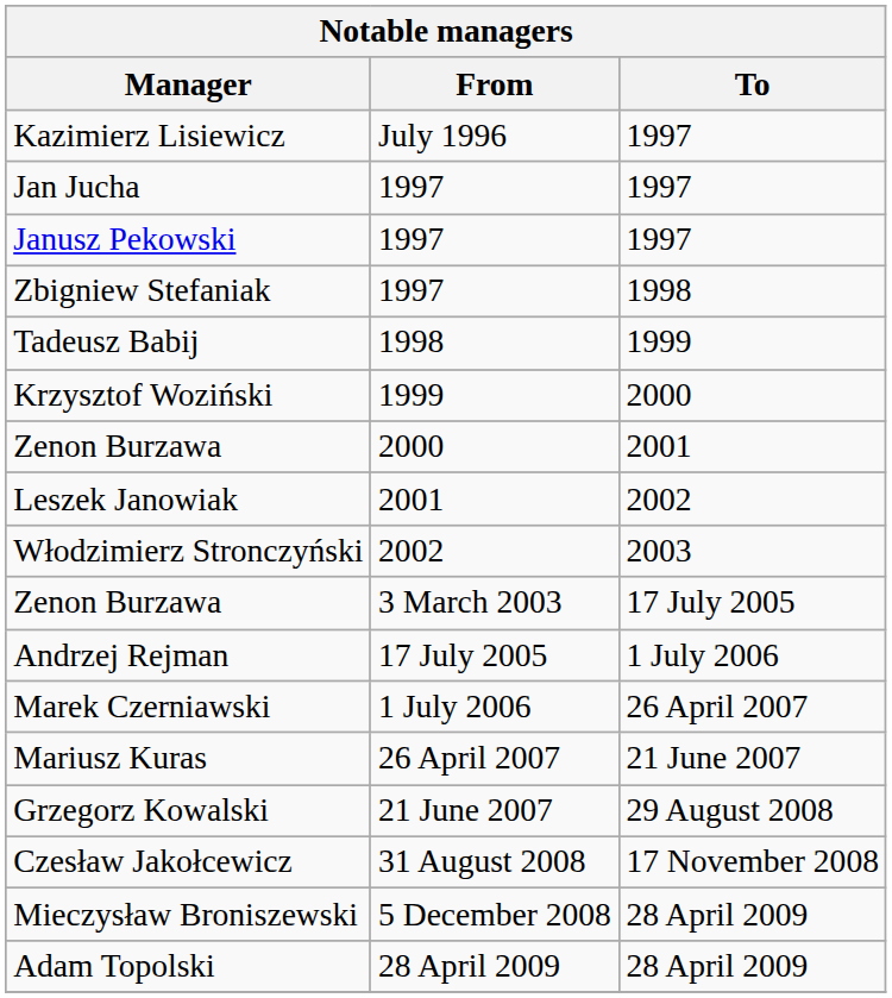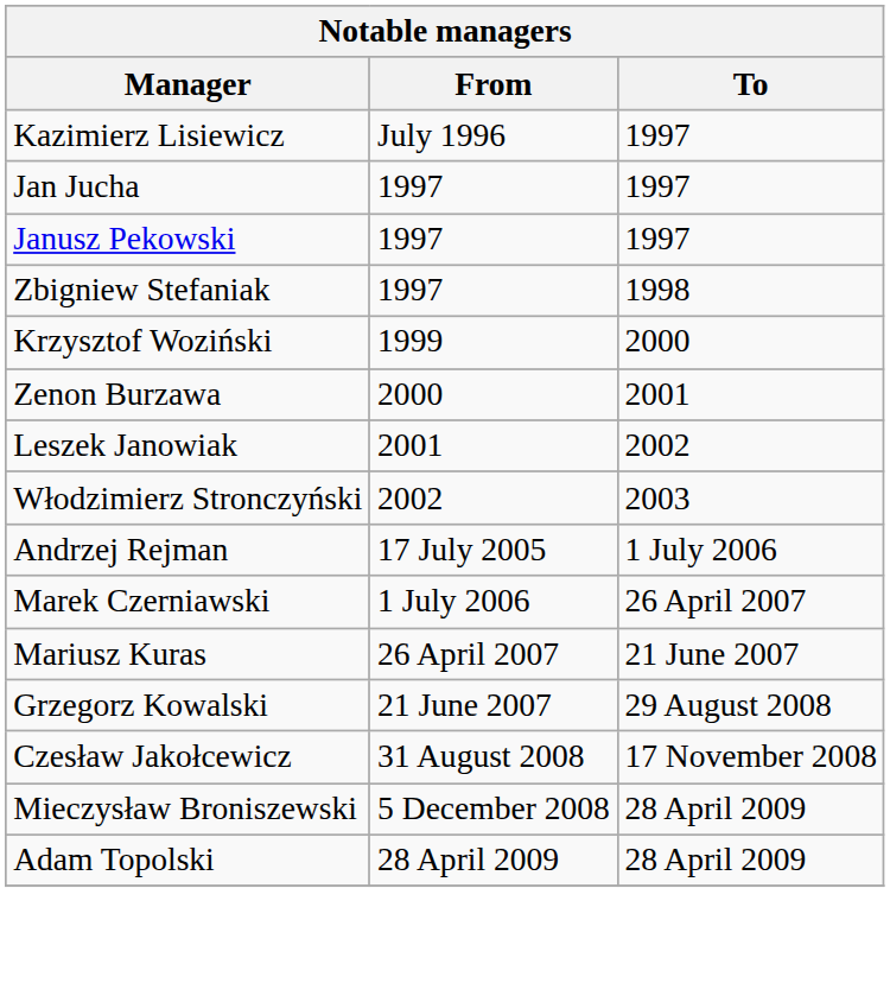 <table class=wikitable>
 <tr>
 <th colspan="3" align=center bgcolor=#CCCCCC>Notable managers</th>
 </tr>
 <tr>
 <th bgcolor=#CCCCCC>Manager</th>
 <th bgcolor=#CCCCCC>From</th>
 <th bgcolor=#CCCCCC>To</th>
 </tr>
 <tr>
 <td> Kazimierz Lisiewicz</td>
 <td>July 1996</td>
 <td>1997</td>
 </tr>
 <tr>
 <td> Jan Jucha</td>
 <td>1997</td>
 <td>1997</td>
 </tr>
 <tr>
 <td> <a href='#'>Janusz Pekowski</a></td>
 <td>1997</td>
 <td>1997</td>
 </tr>
 <tr>
 <td> Zbigniew Stefaniak</td>
 <td>1997</td>
 <td>1998</td>
 </tr>
 <tr>
-<td> Tadeusz Babij</td>
-<td>1998</td>
-<td>1999</td>
-</tr>
-<tr>
 <td> Krzysztof Woziński</td>
 <td>1999</td>
 <td>2000</td>
 </tr>
 <tr>
 <td> Zenon Burzawa</td>
 <td>2000</td>
 <td>2001</td>
 </tr>
 <tr>
 <td> Leszek Janowiak</td>
 <td>2001</td>
 <td>2002</td>
 </tr>
 <tr>
 <td> Włodzimierz Stronczyński</td>
 <td>2002</td>
 <td>2003</td>
-</tr>
-<tr>
-<td> Zenon Burzawa</td>
-<td>3 March 2003</td>
-<td>17 July  2005</td>
 </tr>
 <tr>
 <td> Andrzej Rejman</td>
 <td>17 July 2005</td>
 <td>1 July 2006</td>
 </tr>
 <tr>
 <td> Marek Czerniawski</td>
 <td>1 July 2006</td>
 <td>26 April 2007</td>
 </tr>
 <tr>
 <td> Mariusz Kuras</td>
 <td>26 April 2007</td>
 <td>21 June 2007</td>
 </tr>
 <tr>
 <td> Grzegorz Kowalski</td>
 <td>21 June 2007</td>
 <td>29 August 2008</td>
 </tr>
 <tr>
 <td> Czesław Jakołcewicz</td>
 <td>31 August 2008</td>
 <td>17 November 2008</td>
 </tr>
 <tr>
 <td> Mieczysław Broniszewski</td>
 <td>5 December 2008</td>
 <td>28 April 2009</td>
 </tr>
 <tr>
 <td> Adam Topolski</td>
 <td>28 April 2009</td>
 <td>28 April 2009</td>
 </tr>
 <tr>
 </tr>
 </table>
